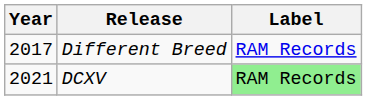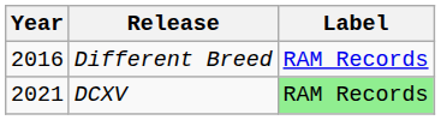 <table class="wikitable">
 <tr>
 <th>Year</th>
 <th>Release</th>
 <th>Label</th>
 </tr>
 <tr>
-<td>2017</td>
+<td>2016</td>
 <td><em>Different Breed</em></td>
 <td><a href='#'>RAM Records</a></td>
 </tr>
 <tr>
 <td>2021</td>
 <td><em>DCXV</em></td>
 <td style="background: lightgreen;">RAM Records</td>
 </tr>
 </table>
